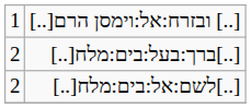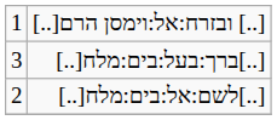 <table class="wikitable" style="text-align: right;">
 <tr>
 <td>1</td>
 <td>[..]ובזרח:אל:וימסן הרם [..]</td>
 </tr>
 <tr>
-<td>2</td>
+<td>3</td>
 <td>[..]ברך:בעל:בים:מלח[..]</td>
 </tr>
 <tr>
 <td>2</td>
 <td>[..]לשם:אל:בים:מלח[..]</td>
 </tr>
 <tr>
 </tr>
 </table>
